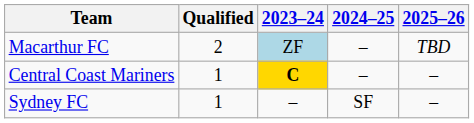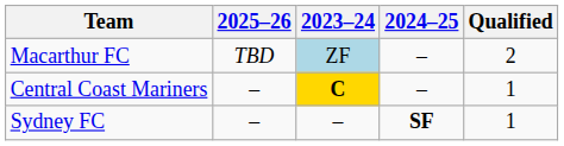 <table class="wikitable" style="text-align: center">
 <tr>
 <th>Team</th>
-<th>Qualified</th>
+<th><a href='#'>2025–26</a></th>
 <th><a href='#'>2023–24</a></th>
 <th><a href='#'>2024–25</a></th>
-<th><a href='#'>2025–26</a></th>
+<th>Qualified</th>
 </tr>
 <tr>
 <td align="left"><a href='#'>Macarthur FC</a></td>
-<td>2</td>
+<td><em>TBD</em></td>
 <td style="background: lightblue;">ZF</td>
 <td>–</td>
-<td><em>TBD</em></td>
+<td>2</td>
 </tr>
 <tr>
 <td align=left><a href='#'>Central Coast Mariners</a></td>
-<td>1</td>
+<td>–</td>
 <td style="background:gold;"><strong>C</strong></td>
 <td>–</td>
-<td>–</td>
+<td>1</td>
 </tr>
 <tr>
 <td align=left><a href='#'>Sydney FC</a></td>
+<td>–</td>
+<td>–</td>
+<td><strong>SF</strong></td>
 <td>1</td>
-<td>–</td>
-<td>SF</td>
-<td>–</td>
 </tr>
 </table>
